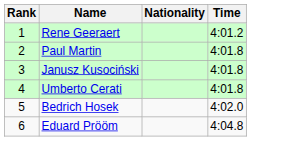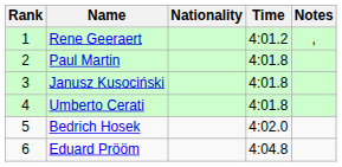 <table class="wikitable sortable" style="text-align:center">
 <tr>
 <th>Rank</th>
 <th>Name</th>
 <th>Nationality</th>
 <th>Time</th>
+<th>Notes</th>
 </tr>
 <tr bgcolor=ccffcc>
 <td>1</td>
 <td align=left><a href='#'>Rene Geeraert</a></td>
 <td align=left></td>
 <td>4:01.2</td>
+<td>, </td>
 </tr>
 <tr bgcolor=ccffcc>
 <td>2</td>
 <td align=left><a href='#'>Paul Martin</a></td>
 <td align=left></td>
 <td>4:01.8</td>
+<td></td>
 </tr>
 <tr bgcolor=ccffcc>
 <td>3</td>
 <td align=left><a href='#'>Janusz Kusociński</a></td>
 <td align=left></td>
 <td>4:01.8</td>
+<td></td>
 </tr>
 <tr bgcolor=ccffcc>
 <td>4</td>
 <td align=left><a href='#'>Umberto Cerati</a></td>
 <td align=left></td>
 <td>4:01.8</td>
+<td></td>
 </tr>
 <tr>
 <td>5</td>
 <td align=left><a href='#'>Bedrich Hosek</a></td>
 <td align=left></td>
 <td>4:02.0</td>
+<td></td>
 </tr>
 <tr>
 <td>6</td>
 <td align=left><a href='#'>Eduard Prööm</a></td>
 <td align=left></td>
 <td>4:04.8</td>
+<td></td>
 </tr>
 </table>
